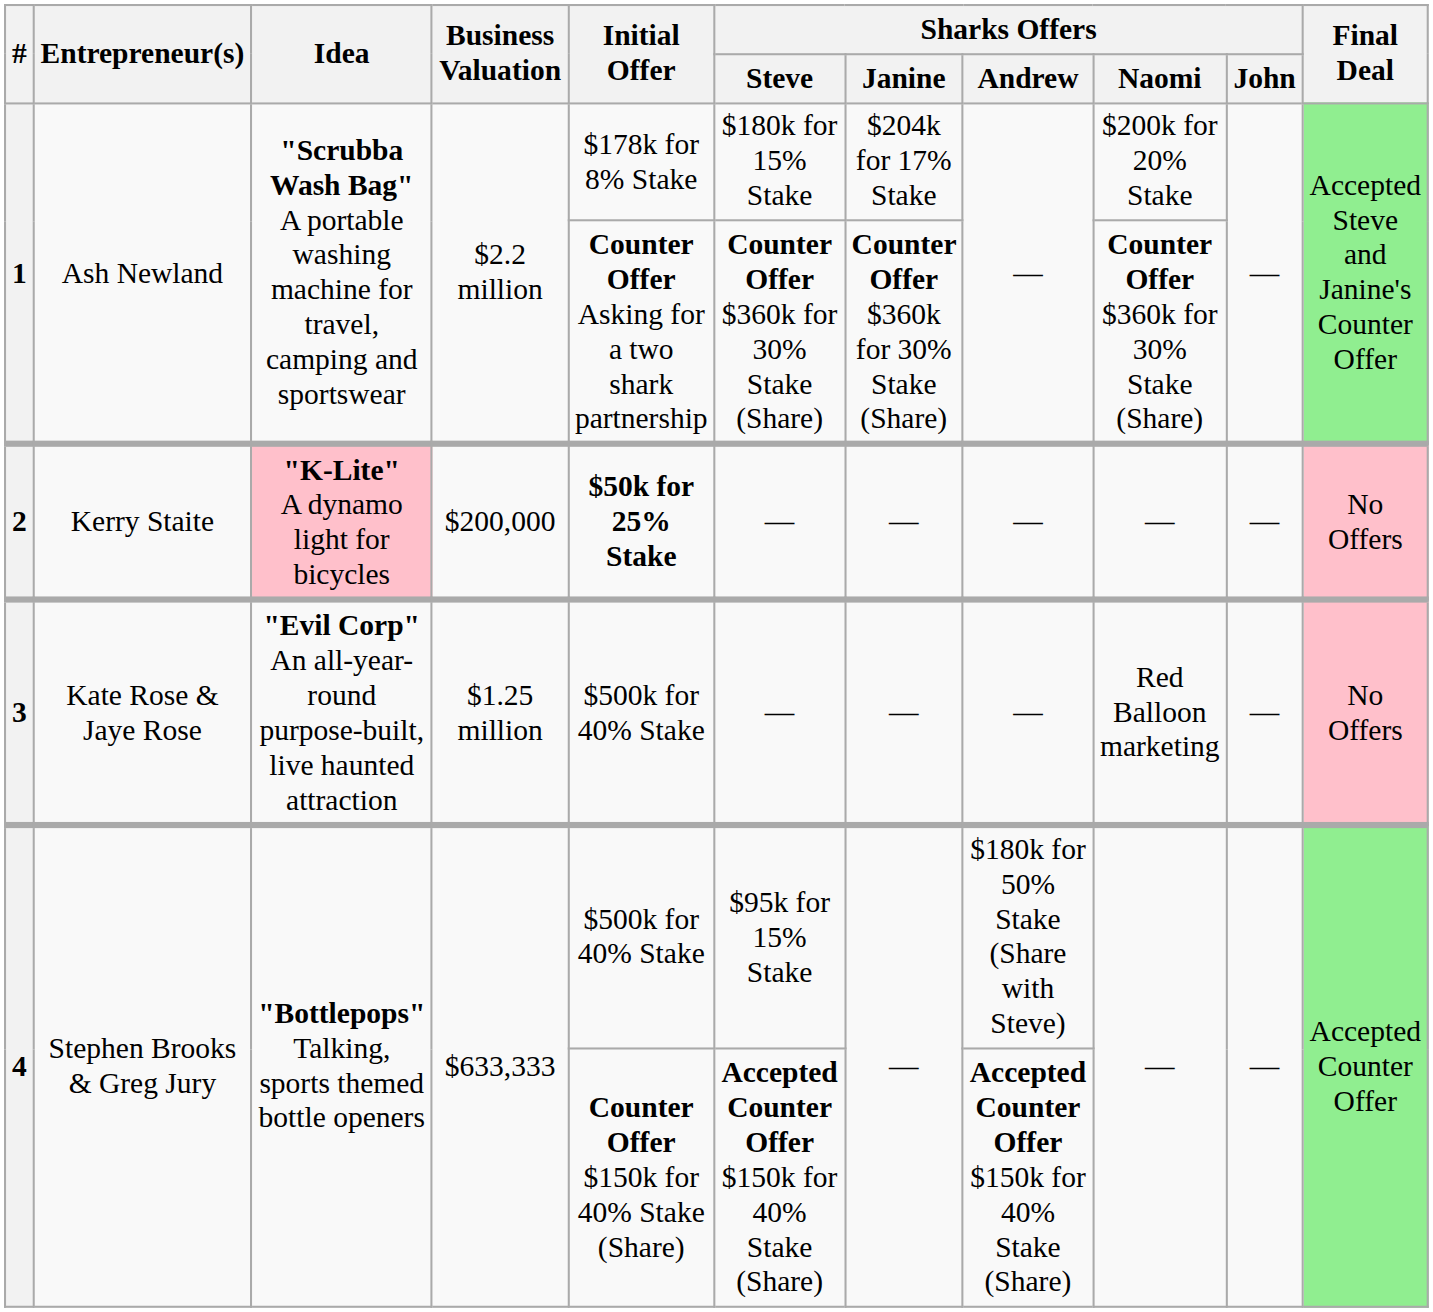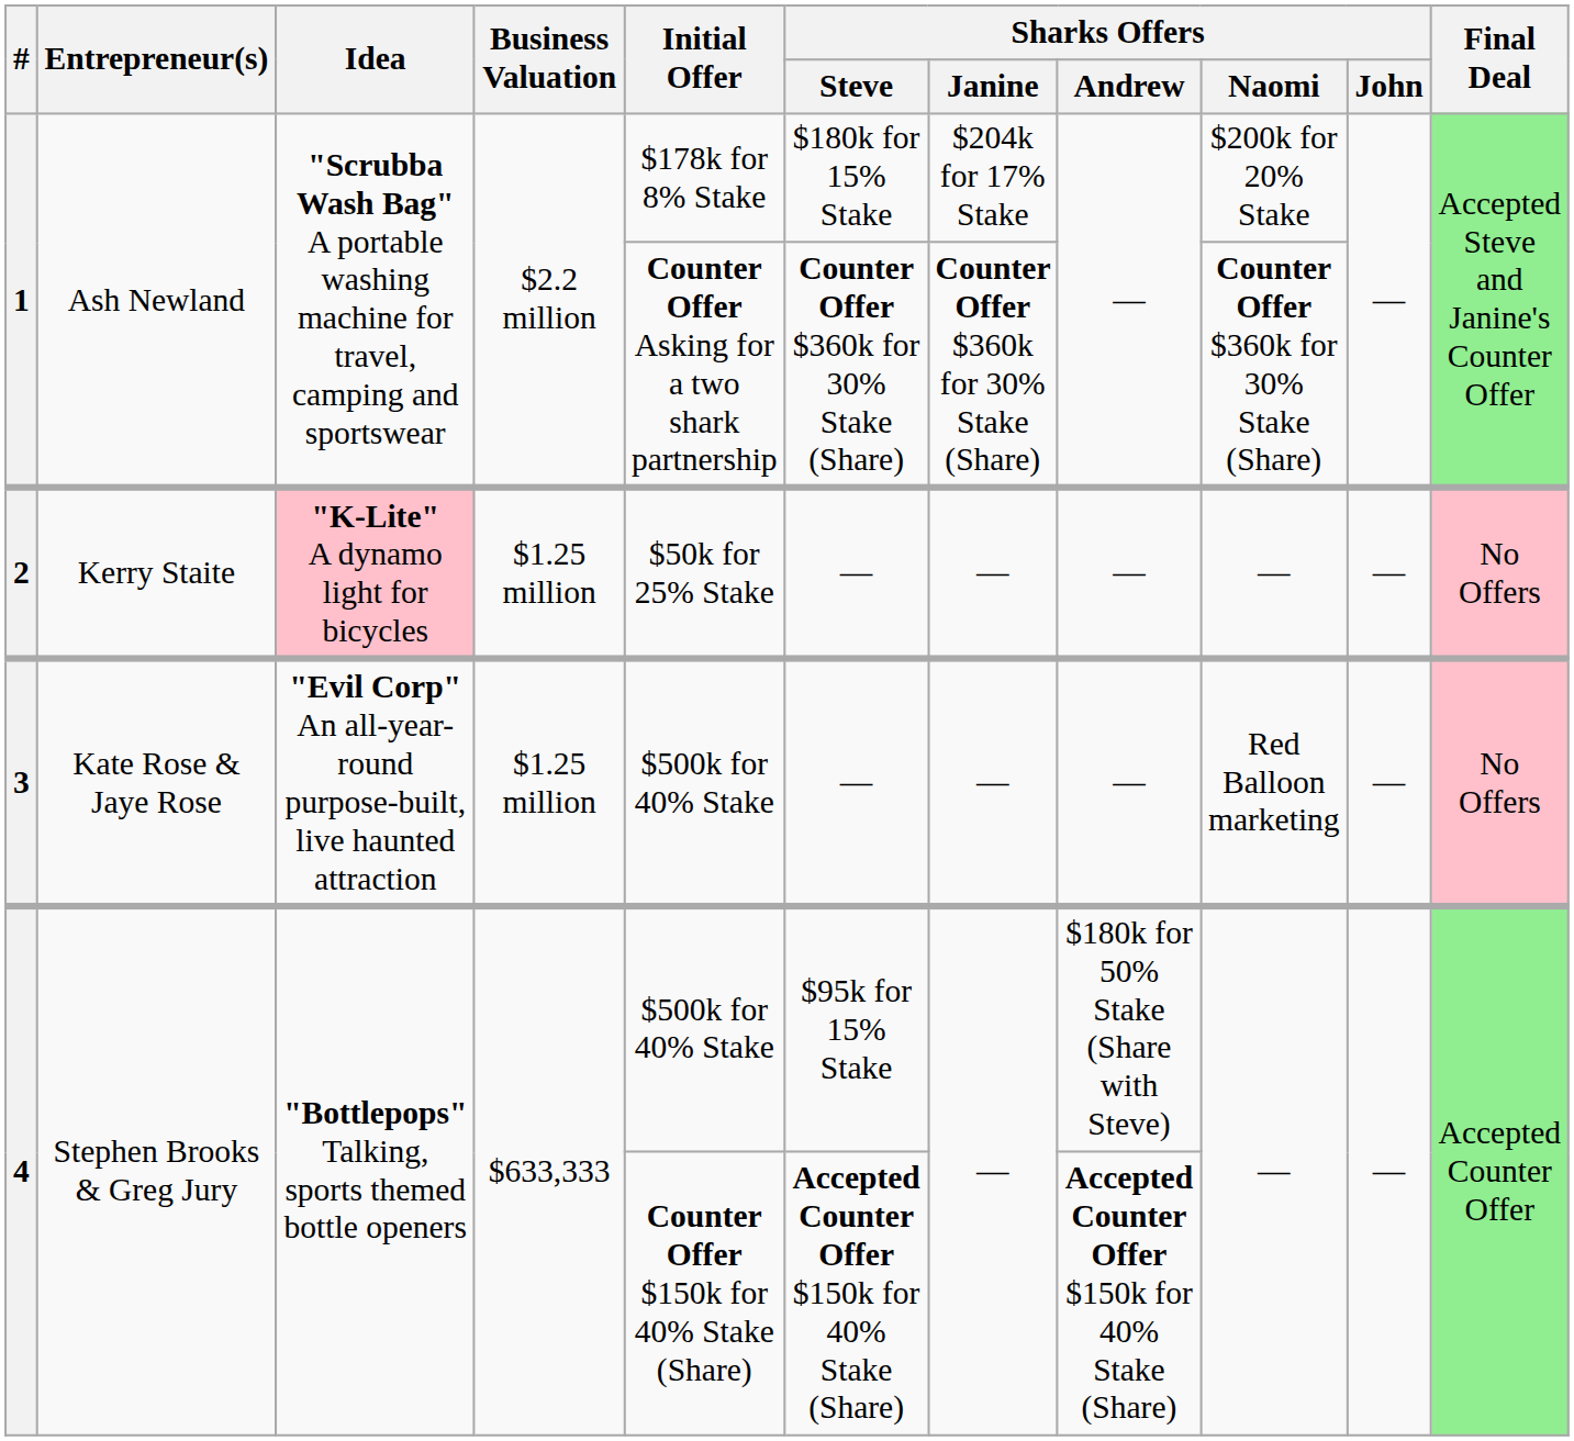 <table class="wikitable plainrowheaders" style="font-size:90%; text-align:center; width: 100%; margin-left: auto; margin-right: auto;">
 <tr>
 <th scope="col" bgcolor="lightgrey" rowspan="2" width="15" align="center">#</th>
 <th scope="col" bgcolor="lightgrey" rowspan="2" width="200" align="center">Entrepreneur(s)</th>
 <th scope="col" bgcolor="lightgrey" rowspan="2" width="200" align="center">Idea</th>
 <th scope="col" bgcolor="lightgrey" rowspan="2" width="95" align="center">Business Valuation</th>
 <th scope="col" bgcolor="lightgrey" rowspan="2" width="110" align="center">Initial Offer</th>
 <th scope="col" bgcolor="lightgrey" colspan="5">Sharks Offers</th>
 <th scope="col" bgcolor="lightgrey" rowspan="2" width="80" align="center">Final Deal</th>
 </tr>
 <tr>
 <th width="80" align="center"><strong>Steve</strong></th>
 <th width="80" align="center"><strong>Janine</strong></th>
 <th width="80" align="center"><strong>Andrew</strong></th>
 <th width="80" align="center"><strong>Naomi</strong></th>
 <th width="80" align="center"><strong>John</strong></th>
 </tr>
 <tr>
 <th rowspan="2">1</th>
 <td rowspan="2">Ash Newland</td>
 <td rowspan="2"><strong>"Scrubba Wash Bag"</strong><br> A portable washing machine for travel, camping and sportswear</td>
 <td rowspan="2">$2.2 million</td>
 <td>$178k for 8% Stake</td>
 <td>$180k for 15% Stake</td>
 <td>$204k for 17% Stake</td>
 <td rowspan="2">—</td>
 <td>$200k for 20% Stake</td>
 <td rowspan="2">—</td>
 <td rowspan="2" bgcolor="lightgreen">Accepted Steve and Janine's Counter Offer</td>
 </tr>
 <tr>
 <td><strong>Counter Offer</strong><br> Asking for a two shark partnership</td>
 <td><strong>Counter Offer</strong><br> $360k for 30% Stake (Share)</td>
 <td><strong>Counter Offer</strong><br> $360k for 30% Stake (Share)</td>
 <td><strong>Counter Offer</strong><br> $360k for 30% Stake (Share)</td>
 </tr>
 <tr>
 </tr>
 <tr style="border-top:3px solid #aaa;">
 <th>2</th>
 <td>Kerry Staite</td>
 <td style="background: pink;"><strong>"K-Lite"</strong><br> A dynamo light for bicycles</td>
-<td>$200,000</td>
-<td><strong>$50k for 25% Stake</strong></td>
+<td>$1.25 million</td>
+<td>$50k for 25% Stake</td>
 <td>—</td>
 <td>—</td>
 <td>—</td>
 <td>—</td>
 <td>—</td>
 <td bgcolor="pink">No Offers</td>
 </tr>
 <tr>
 </tr>
 <tr style="border-top:3px solid #aaa;">
 <th>3</th>
 <td>Kate Rose & Jaye Rose</td>
 <td><strong>"Evil Corp"</strong><br> An all-year-round purpose-built, live haunted attraction</td>
 <td>$1.25 million</td>
 <td>$500k for 40% Stake</td>
 <td>—</td>
 <td>—</td>
 <td>—</td>
 <td>Red Balloon marketing</td>
 <td>—</td>
 <td bgcolor="pink">No Offers</td>
 </tr>
 <tr>
 </tr>
 <tr style="border-top:3px solid #aaa;">
 <th rowspan="2">4</th>
 <td rowspan="2">Stephen Brooks & Greg Jury</td>
 <td rowspan="2"><strong>"Bottlepops"</strong><br> Talking, sports themed bottle openers</td>
 <td rowspan="2">$633,333</td>
 <td>$500k for 40% Stake</td>
 <td>$95k for 15% Stake</td>
 <td rowspan="2">—</td>
 <td>$180k for 50% Stake (Share with Steve)</td>
 <td rowspan="2">—</td>
 <td rowspan="2">—</td>
 <td rowspan="2" bgcolor="lightgreen">Accepted Counter Offer</td>
 </tr>
 <tr>
 <td><strong>Counter Offer</strong><br> $150k for 40% Stake (Share)</td>
 <td><strong>Accepted Counter Offer</strong><br> $150k for 40% Stake (Share)</td>
 <td><strong>Accepted Counter Offer</strong><br> $150k for 40% Stake (Share)</td>
 </tr>
 </table>
